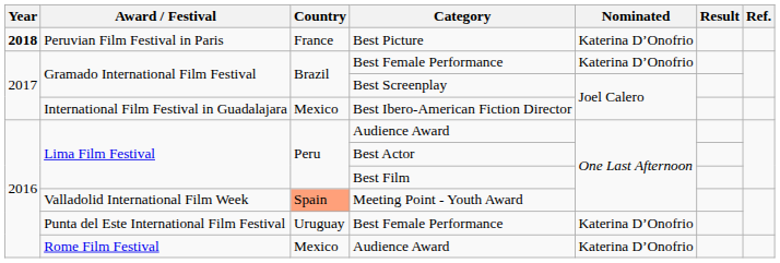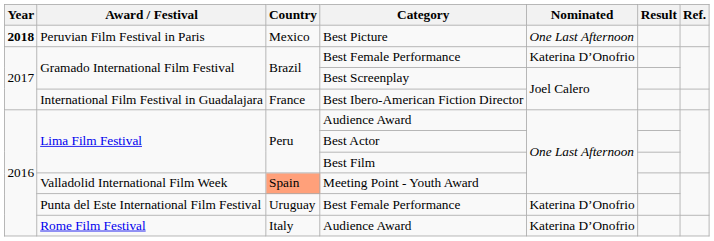 <table class="wikitable">
 <tr>
 <th>Year</th>
 <th>Award / Festival</th>
 <th>Country</th>
 <th><strong>Category</strong></th>
 <th>Nominated</th>
 <th>Result</th>
 <th>Ref.</th>
 </tr>
 <tr>
 <td><strong>2018</strong></td>
 <td>Peruvian Film Festival in Paris</td>
-<td>France</td>
+<td>Mexico</td>
 <td>Best Picture</td>
-<td>Katerina D’Onofrio</td>
+<td><em>One Last Afternoon</em></td>
 <td></td>
 <td></td>
 </tr>
 <tr>
 <td rowspan="3">2017</td>
 <td rowspan="2">Gramado International Film Festival</td>
 <td rowspan="2">Brazil</td>
 <td>Best Female Performance</td>
 <td>Katerina D’Onofrio</td>
 <td></td>
 <td rowspan="2"></td>
 </tr>
 <tr>
 <td>Best Screenplay</td>
 <td rowspan="2">Joel Calero</td>
 <td></td>
 </tr>
 <tr>
 <td>International Film Festival in Guadalajara</td>
-<td>Mexico</td>
+<td>France</td>
 <td>Best Ibero-American Fiction Director</td>
 <td></td>
 <td></td>
 </tr>
 <tr>
 <td rowspan="6">2016</td>
 <td rowspan="3"><a href='#'>Lima Film Festival</a></td>
 <td rowspan="3">Peru</td>
 <td>Audience Award</td>
 <td rowspan="4"><em>One Last Afternoon</em></td>
 <td></td>
 <td rowspan="3"></td>
 </tr>
 <tr>
 <td>Best Actor</td>
 <td></td>
 </tr>
 <tr>
 <td>Best Film</td>
 <td></td>
 </tr>
 <tr>
 <td>Valladolid International Film Week</td>
 <td style="background: lightsalmon;">Spain</td>
 <td>Meeting Point - Youth Award</td>
 <td></td>
 <td rowspan="2"></td>
 </tr>
 <tr>
 <td>Punta del Este International Film Festival</td>
 <td>Uruguay</td>
 <td>Best Female Performance</td>
 <td>Katerina D’Onofrio</td>
 <td></td>
 </tr>
 <tr>
 <td><a href='#'>Rome Film Festival</a></td>
-<td>Mexico</td>
+<td>Italy</td>
 <td>Audience Award</td>
 <td>Katerina D’Onofrio</td>
 <td></td>
 <td></td>
 </tr>
 </table>
